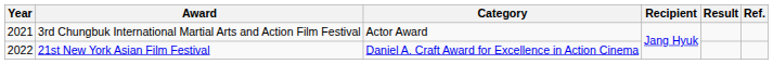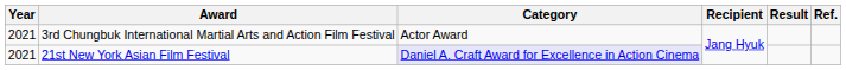 <table class="wikitable sortable">
 <tr>
 <th>Year</th>
 <th>Award</th>
 <th>Category</th>
 <th>Recipient</th>
 <th>Result</th>
 <th>Ref.</th>
 </tr>
 <tr>
 <td rowspan="1">2021</td>
 <td>3rd Chungbuk International Martial Arts and Action Film Festival</td>
 <td>Actor Award</td>
 <td rowspan=2><a href='#'>Jang Hyuk</a></td>
 <td></td>
 <td></td>
 </tr>
 <tr>
-<td rowspan="1">2022</td>
+<td rowspan="1">2021</td>
 <td><a href='#'>21st New York Asian Film Festival</a></td>
-<td><a href='#'>Daniel A. Craft Award for Excellence in Action Cinema</a></td>
+<td style="background: lavender;"><a href='#'>Daniel A. Craft Award for Excellence in Action Cinema</a></td>
 <td></td>
 <td></td>
 </tr>
 </table>
